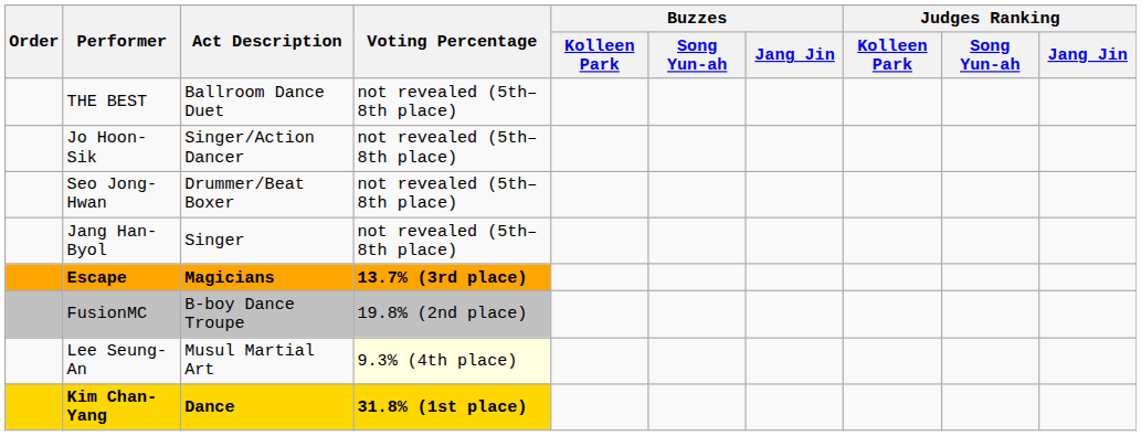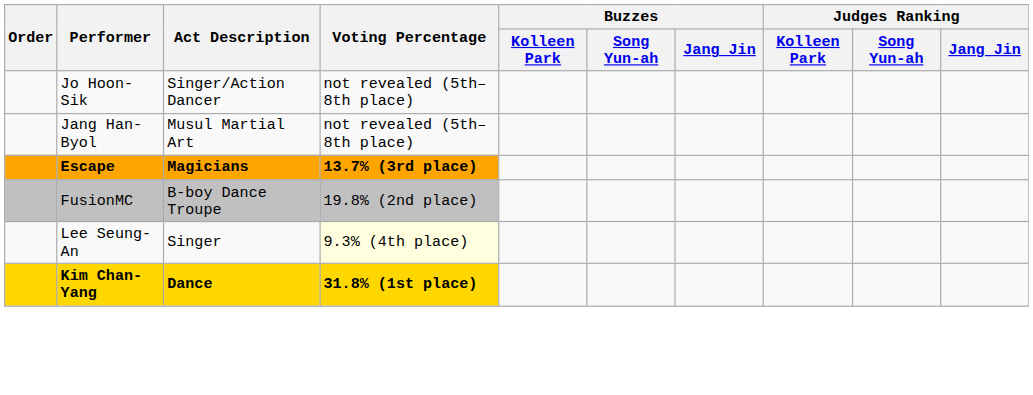 <table class="wikitable" style="width:100%;">
 <tr>
 <th rowspan="2">Order</th>
 <th rowspan="2">Performer</th>
 <th rowspan="2">Act Description</th>
 <th rowspan="2">Voting Percentage</th>
 <th colspan="3">Buzzes</th>
 <th colspan="3">Judges Ranking</th>
 </tr>
 <tr>
 <th width="70"><a href='#'>Kolleen Park</a></th>
 <th width="70"><a href='#'>Song Yun-ah</a></th>
 <th width="70"><a href='#'>Jang Jin</a></th>
 <th width="70"><a href='#'>Kolleen Park</a></th>
 <th width="70"><a href='#'>Song Yun-ah</a></th>
 <th width="70"><a href='#'>Jang Jin</a></th>
 </tr>
 <tr>
 <td></td>
-<td>THE BEST</td>
-<td>Ballroom Dance Duet</td>
-<td>not revealed (5th–8th place)</td>
-<td></td>
-<td></td>
-<td></td>
-<td></td>
-<td></td>
-<td></td>
-</tr>
-<tr>
-<td></td>
 <td>Jo Hoon-Sik</td>
 <td>Singer/Action Dancer</td>
 <td>not revealed (5th–8th place)</td>
 <td></td>
 <td></td>
 <td></td>
 <td></td>
 <td></td>
 <td></td>
 </tr>
 <tr>
 <td></td>
-<td>Seo Jong-Hwan</td>
-<td>Drummer/Beat Boxer</td>
-<td>not revealed (5th–8th place)</td>
-<td></td>
-<td></td>
-<td></td>
-<td></td>
-<td></td>
-<td></td>
-</tr>
-<tr>
-<td></td>
 <td>Jang Han-Byol</td>
-<td>Singer</td>
+<td>Musul Martial Art</td>
 <td>not revealed (5th–8th place)</td>
 <td></td>
 <td></td>
 <td></td>
 <td></td>
 <td></td>
 <td></td>
 </tr>
 <tr>
 <td style="background:orange;"></td>
 <td style="background:orange;"><strong>Escape</strong></td>
 <td style="background:orange;"><strong>Magicians</strong></td>
 <td style="background:orange;"><strong>13.7% (3rd place)</strong></td>
 <td></td>
 <td></td>
 <td></td>
 <td></td>
 <td></td>
 <td></td>
 </tr>
 <tr>
 <td style="background:silver;"></td>
 <td style="background:silver;">FusionMC</td>
 <td style="background:silver;">B-boy Dance Troupe</td>
 <td style="background:silver;">19.8% (2nd place)</td>
 <td></td>
 <td></td>
 <td></td>
 <td></td>
 <td></td>
 <td></td>
 </tr>
 <tr>
 <td></td>
 <td>Lee Seung-An</td>
-<td>Musul Martial Art</td>
+<td>Singer</td>
 <td style="background: lightyellow;">9.3% (4th place)</td>
 <td></td>
 <td></td>
 <td></td>
 <td></td>
 <td></td>
 <td></td>
 </tr>
 <tr>
 <td style="background:gold;"></td>
 <td style="background:gold;"><strong>Kim Chan-Yang</strong></td>
 <td style="background:gold;"><strong>Dance</strong></td>
 <td style="background:gold;"><strong>31.8% (1st place)</strong></td>
 <td></td>
 <td></td>
 <td></td>
 <td></td>
 <td></td>
 <td></td>
 </tr>
 </table>
